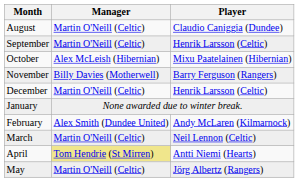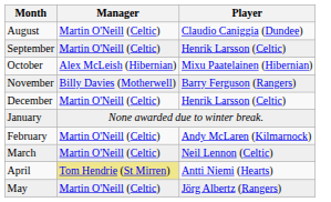 <table class="wikitable">
 <tr>
 <th>Month</th>
 <th>Manager</th>
 <th>Player</th>
 </tr>
 <tr>
 <td>August</td>
 <td> <a href='#'>Martin O'Neill</a> (<a href='#'>Celtic</a>)</td>
 <td> <a href='#'>Claudio Caniggia</a> (<a href='#'>Dundee</a>)</td>
 </tr>
 <tr bgcolor="#EFEFEF">
 <td>September</td>
 <td> <a href='#'>Martin O'Neill</a> (<a href='#'>Celtic</a>)</td>
 <td> <a href='#'>Henrik Larsson</a> (<a href='#'>Celtic</a>)</td>
 </tr>
 <tr>
 <td>October</td>
 <td> <a href='#'>Alex McLeish</a> (<a href='#'>Hibernian</a>)</td>
 <td> <a href='#'>Mixu Paatelainen</a> (<a href='#'>Hibernian</a>)</td>
 </tr>
 <tr bgcolor="#EFEFEF">
 <td>November</td>
 <td> <a href='#'>Billy Davies</a> (<a href='#'>Motherwell</a>)</td>
 <td> <a href='#'>Barry Ferguson</a> (<a href='#'>Rangers</a>)</td>
 </tr>
 <tr>
 <td>December</td>
 <td> <a href='#'>Martin O'Neill</a> (<a href='#'>Celtic</a>)</td>
 <td> <a href='#'>Henrik Larsson</a> (<a href='#'>Celtic</a>)</td>
 </tr>
 <tr bgcolor="#EFEFEF">
 <td>January</td>
 <td colspan="2" align="center"><em>None awarded due to winter break.</em></td>
 </tr>
 <tr>
 <td>February</td>
-<td> <a href='#'>Alex Smith</a> (<a href='#'>Dundee United</a>)</td>
+<td> <a href='#'>Martin O'Neill</a> (<a href='#'>Celtic</a>)</td>
 <td> <a href='#'>Andy McLaren</a> (<a href='#'>Kilmarnock</a>)</td>
 </tr>
 <tr bgcolor="#EFEFEF">
 <td>March</td>
 <td> <a href='#'>Martin O'Neill</a> (<a href='#'>Celtic</a>)</td>
 <td> <a href='#'>Neil Lennon</a> (<a href='#'>Celtic</a>)</td>
 </tr>
 <tr>
 <td>April</td>
 <td style="background: khaki;"> <a href='#'>Tom Hendrie</a> (<a href='#'>St Mirren</a>)</td>
 <td> <a href='#'>Antti Niemi</a> (<a href='#'>Hearts</a>)</td>
 </tr>
 <tr bgcolor="#EFEFEF">
 <td>May</td>
 <td> <a href='#'>Martin O'Neill</a> (<a href='#'>Celtic</a>)</td>
 <td> <a href='#'>Jörg Albertz</a> (<a href='#'>Rangers</a>)</td>
 </tr>
 </table>
